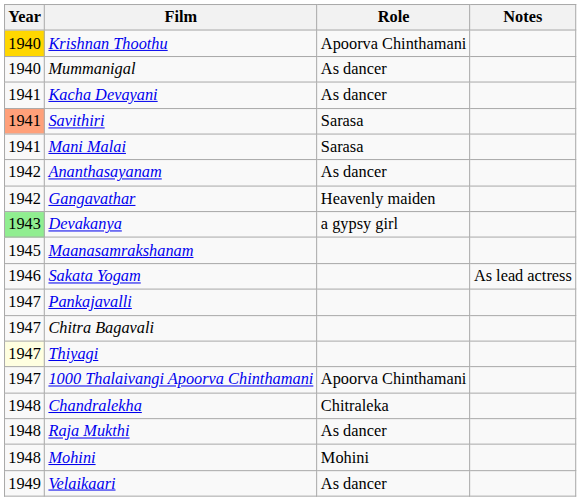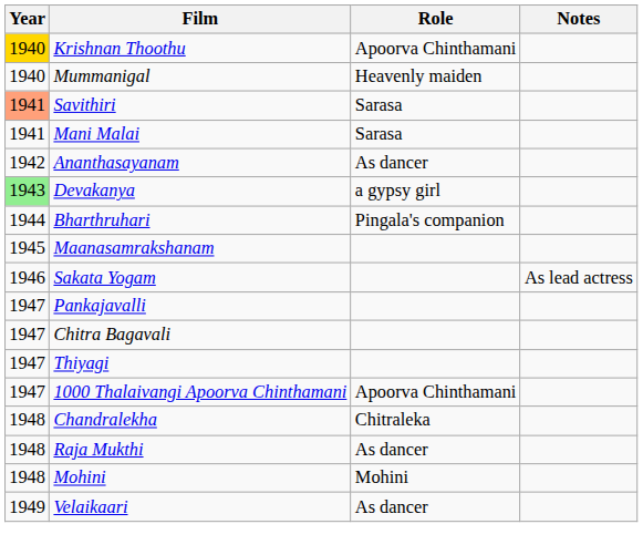 <table class="wikitable sortable">
 <tr>
 <th>Year</th>
 <th>Film</th>
 <th>Role</th>
 <th>Notes</th>
 </tr>
 <tr>
 <td style="background: gold;">1940</td>
 <td><em><a href='#'>Krishnan Thoothu</a></em></td>
 <td>Apoorva Chinthamani</td>
 <td></td>
 </tr>
 <tr>
 <td>1940</td>
 <td><em>Mummanigal</em></td>
-<td>As dancer</td>
-<td></td>
-</tr>
-<tr>
-<td>1941</td>
-<td><em><a href='#'>Kacha Devayani</a></em></td>
-<td>As dancer</td>
+<td>Heavenly maiden</td>
 <td></td>
 </tr>
 <tr>
 <td style="background: lightsalmon;">1941</td>
 <td><a href='#'><em>Savithiri</em></a></td>
 <td>Sarasa</td>
 <td></td>
 </tr>
 <tr>
 <td>1941</td>
 <td><em><a href='#'>Mani Malai</a></em></td>
 <td>Sarasa</td>
 <td></td>
 </tr>
 <tr>
 <td>1942</td>
 <td><em><a href='#'>Ananthasayanam</a></em></td>
 <td>As dancer</td>
 <td></td>
 </tr>
 <tr>
-<td>1942</td>
-<td><em><a href='#'>Gangavathar</a></em></td>
-<td>Heavenly maiden</td>
+<td style="background: lightgreen;">1943</td>
+<td><em><a href='#'>Devakanya</a></em></td>
+<td>a gypsy girl</td>
 <td></td>
 </tr>
 <tr>
-<td style="background: lightgreen;">1943</td>
-<td><em><a href='#'>Devakanya</a></em></td>
-<td>a gypsy girl</td>
+<td>1944</td>
+<td><em><a href='#'>Bharthruhari</a></em></td>
+<td>Pingala's companion</td>
 <td></td>
 </tr>
 <tr>
 <td>1945</td>
 <td><em><a href='#'>Maanasamrakshanam</a></em></td>
 <td></td>
 <td></td>
 </tr>
 <tr>
 <td>1946</td>
 <td><em><a href='#'>Sakata Yogam</a></em></td>
 <td></td>
 <td>As lead actress</td>
 </tr>
 <tr>
 <td>1947</td>
 <td><em><a href='#'>Pankajavalli</a></em></td>
 <td></td>
 <td></td>
 </tr>
 <tr>
 <td>1947</td>
 <td><em>Chitra Bagavali</em></td>
 <td></td>
 <td></td>
 </tr>
 <tr>
-<td style="background: lightyellow;">1947</td>
+<td>1947</td>
 <td><em><a href='#'>Thiyagi</a></em></td>
 <td></td>
 <td></td>
 </tr>
 <tr>
 <td>1947</td>
 <td><em><a href='#'>1000 Thalaivangi Apoorva Chinthamani</a></em></td>
 <td>Apoorva Chinthamani</td>
 <td></td>
 </tr>
 <tr>
 <td>1948</td>
 <td><a href='#'><em>Chandralekha</em></a></td>
 <td>Chitraleka</td>
 <td></td>
 </tr>
 <tr>
 <td>1948</td>
 <td><em><a href='#'>Raja Mukthi</a></em></td>
 <td>As dancer</td>
 <td></td>
 </tr>
 <tr>
 <td>1948</td>
 <td><em><a href='#'>Mohini</a></em></td>
 <td>Mohini</td>
 <td></td>
 </tr>
 <tr>
 <td>1949</td>
 <td><em><a href='#'>Velaikaari</a></em></td>
 <td>As dancer</td>
 <td></td>
 </tr>
 </table>
